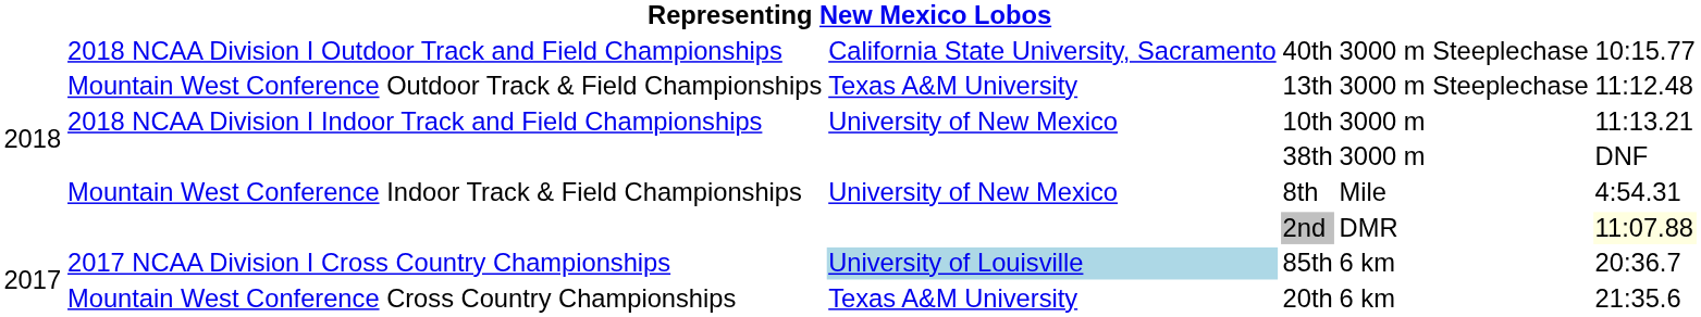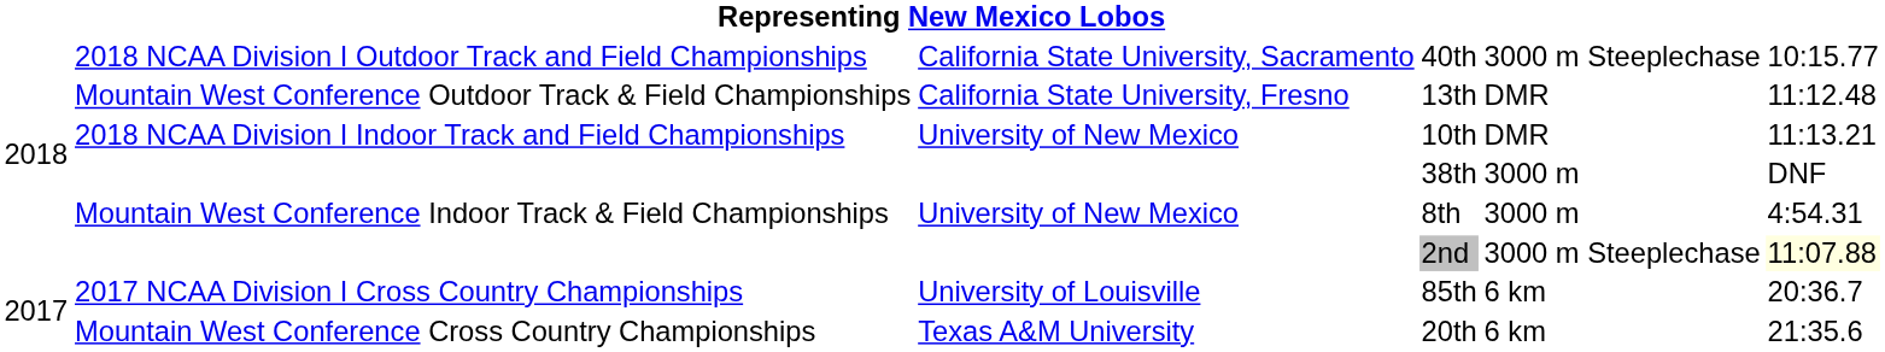 <table>
 <tr>
 <th colspan=6>Representing <a href='#'>New Mexico Lobos</a></th>
 </tr>
 <tr>
 <td rowspan=6>2018</td>
 <td><a href='#'>2018 NCAA Division I Outdoor Track and Field Championships</a></td>
 <td><a href='#'>California State University, Sacramento</a></td>
 <td>40th</td>
 <td>3000 m Steeplechase</td>
 <td>10:15.77</td>
 </tr>
 <tr>
 <td><a href='#'>Mountain West Conference</a> Outdoor Track & Field Championships</td>
-<td><a href='#'>Texas A&M University</a></td>
+<td><a href='#'>California State University, Fresno</a></td>
 <td>13th</td>
-<td>3000 m Steeplechase</td>
+<td>DMR</td>
 <td>11:12.48</td>
 </tr>
 <tr>
 <td><a href='#'>2018 NCAA Division I Indoor Track and Field Championships</a></td>
 <td><a href='#'>University of New Mexico</a></td>
 <td>10th</td>
-<td>3000 m</td>
+<td>DMR</td>
 <td>11:13.21</td>
 </tr>
 <tr>
 <td rowspan=3><a href='#'>Mountain West Conference</a> Indoor Track & Field Championships</td>
 <td rowspan=3><a href='#'>University of New Mexico</a></td>
 <td>38th</td>
 <td>3000 m</td>
 <td>DNF</td>
 </tr>
 <tr>
 <td>8th</td>
-<td>Mile</td>
+<td>3000 m</td>
 <td>4:54.31</td>
 </tr>
 <tr>
 <td bgcolor=silver>2nd</td>
-<td>DMR</td>
+<td>3000 m Steeplechase</td>
 <td style="background: lightyellow;">11:07.88</td>
 </tr>
 <tr>
 <td rowspan=2>2017</td>
 <td><a href='#'>2017 NCAA Division I Cross Country Championships</a></td>
-<td style="background: lightblue;"><a href='#'>University of Louisville</a></td>
+<td><a href='#'>University of Louisville</a></td>
 <td>85th</td>
 <td>6 km</td>
 <td>20:36.7</td>
 </tr>
 <tr>
 <td><a href='#'>Mountain West Conference</a> Cross Country Championships</td>
 <td><a href='#'>Texas A&M University</a></td>
 <td>20th</td>
 <td>6 km</td>
 <td>21:35.6</td>
 </tr>
 </table>
